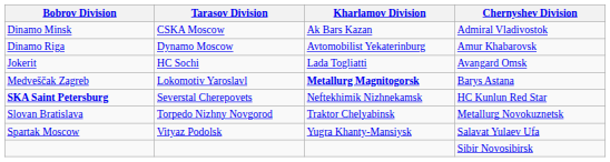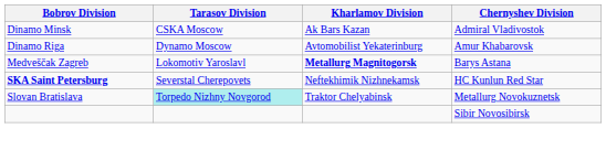 <table class="wikitable" style="width:900px;">
 <tr>
 <th style="width:225px;"><a href='#'>Bobrov Division</a></th>
 <th style="width:225px;"><a href='#'>Tarasov Division</a></th>
 <th style="width:225px;"><a href='#'>Kharlamov Division</a></th>
 <th style="width:225px;"><a href='#'>Chernyshev Division</a></th>
 </tr>
 <tr>
 <td> <a href='#'>Dinamo Minsk</a></td>
 <td> <a href='#'>CSKA Moscow</a></td>
 <td> <a href='#'>Ak Bars Kazan</a></td>
 <td> <a href='#'>Admiral Vladivostok</a></td>
 </tr>
 <tr>
 <td> <a href='#'>Dinamo Riga</a></td>
 <td> <a href='#'>Dynamo Moscow</a></td>
 <td> <a href='#'>Avtomobilist Yekaterinburg</a></td>
 <td> <a href='#'>Amur Khabarovsk</a></td>
 </tr>
 <tr>
-<td> <a href='#'>Jokerit</a></td>
-<td> <a href='#'>HC Sochi</a></td>
-<td> <a href='#'>Lada Togliatti</a></td>
-<td> <a href='#'>Avangard Omsk</a></td>
-</tr>
-<tr>
 <td> <a href='#'>Medveščak Zagreb</a></td>
 <td> <a href='#'>Lokomotiv Yaroslavl</a></td>
 <td> <strong><a href='#'>Metallurg Magnitogorsk</a></strong></td>
 <td> <a href='#'>Barys Astana</a></td>
 </tr>
 <tr>
 <td> <strong><a href='#'>SKA Saint Petersburg</a></strong></td>
 <td> <a href='#'>Severstal Cherepovets</a></td>
 <td> <a href='#'>Neftekhimik Nizhnekamsk</a></td>
 <td> <a href='#'>HC Kunlun Red Star</a></td>
 </tr>
 <tr>
 <td> <a href='#'>Slovan Bratislava</a></td>
-<td> <a href='#'>Torpedo Nizhny Novgorod</a></td>
+<td style="background: paleturquoise;"> <a href='#'>Torpedo Nizhny Novgorod</a></td>
 <td> <a href='#'>Traktor Chelyabinsk</a></td>
 <td> <a href='#'>Metallurg Novokuznetsk</a></td>
-</tr>
-<tr>
-<td> <a href='#'>Spartak Moscow</a></td>
-<td> <a href='#'>Vityaz Podolsk</a></td>
-<td> <a href='#'>Yugra Khanty-Mansiysk</a></td>
-<td> <a href='#'>Salavat Yulaev Ufa</a></td>
 </tr>
 <tr>
 <td></td>
 <td></td>
 <td></td>
 <td> <a href='#'>Sibir Novosibirsk</a></td>
 </tr>
 </table>
